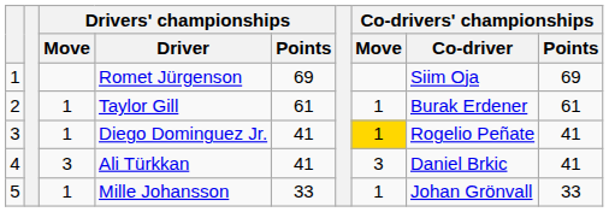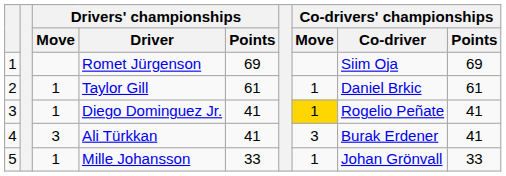 <table class="wikitable" style="font-size:85%;">
 <tr>
 <th rowspan="2"></th>
 <th rowspan="7" style="width:5px;"></th>
 <th colspan="3">Drivers' championships</th>
 <th rowspan="7" style="width:5px;"></th>
 <th colspan="3" nowrap>Co-drivers' championships</th>
 </tr>
 <tr>
 <th>Move</th>
 <th>Driver</th>
 <th>Points</th>
 <th>Move</th>
 <th>Co-driver</th>
 <th>Points</th>
 </tr>
 <tr>
 <td align="center">1</td>
 <td align="center"></td>
 <td><a href='#'>Romet Jürgenson</a></td>
 <td align="center">69</td>
 <td align="center"></td>
 <td><a href='#'>Siim Oja</a></td>
 <td align="center">69</td>
 </tr>
 <tr>
 <td align="center">2</td>
 <td align="center"> 1</td>
 <td><a href='#'>Taylor Gill</a></td>
 <td align="center">61</td>
 <td align="center"> 1</td>
-<td><a href='#'>Burak Erdener</a></td>
+<td><a href='#'>Daniel Brkic</a></td>
 <td align="center">61</td>
 </tr>
 <tr>
 <td align="center">3</td>
 <td align="center"> 1</td>
 <td><a href='#'>Diego Dominguez Jr.</a></td>
 <td align="center">41</td>
 <td align="center" style="background: gold;"> 1</td>
 <td><a href='#'>Rogelio Peñate</a></td>
 <td align="center">41</td>
 </tr>
 <tr>
 <td align="center">4</td>
 <td align="center"> 3</td>
 <td><a href='#'>Ali Türkkan</a></td>
 <td align="center">41</td>
 <td align="center"> 3</td>
-<td><a href='#'>Daniel Brkic</a></td>
+<td><a href='#'>Burak Erdener</a></td>
 <td align="center">41</td>
 </tr>
 <tr>
 <td align="center">5</td>
 <td align="center"> 1</td>
 <td><a href='#'>Mille Johansson</a></td>
 <td align="center">33</td>
 <td align="center"> 1</td>
 <td><a href='#'>Johan Grönvall</a></td>
 <td align="center">33</td>
 </tr>
 </table>
